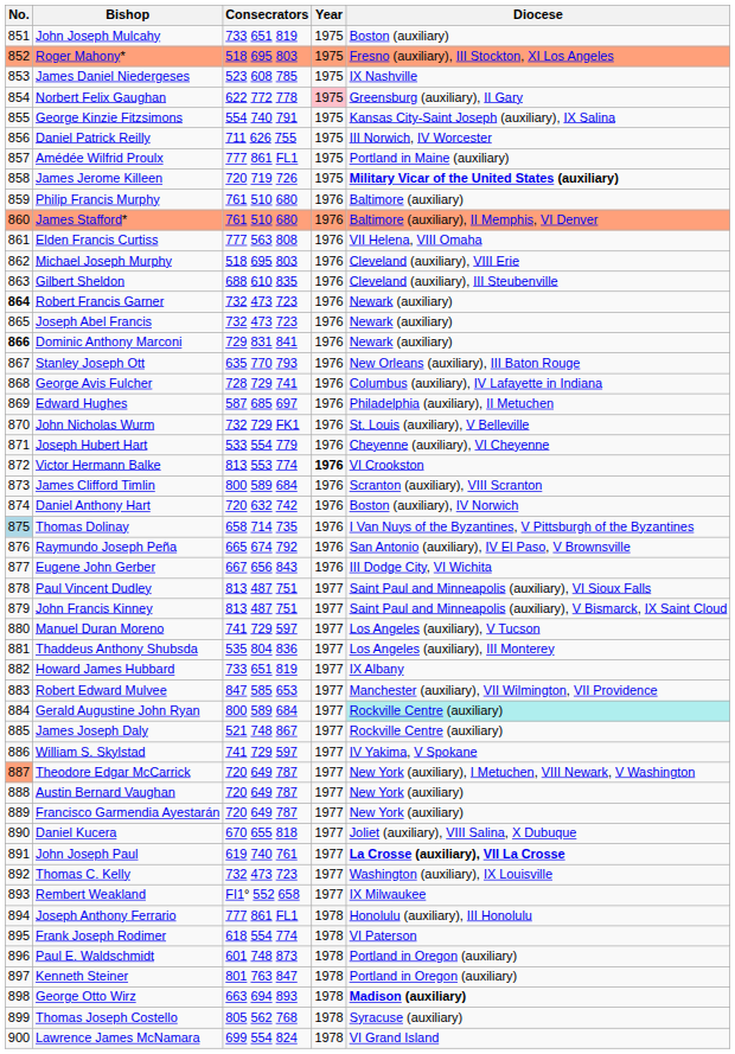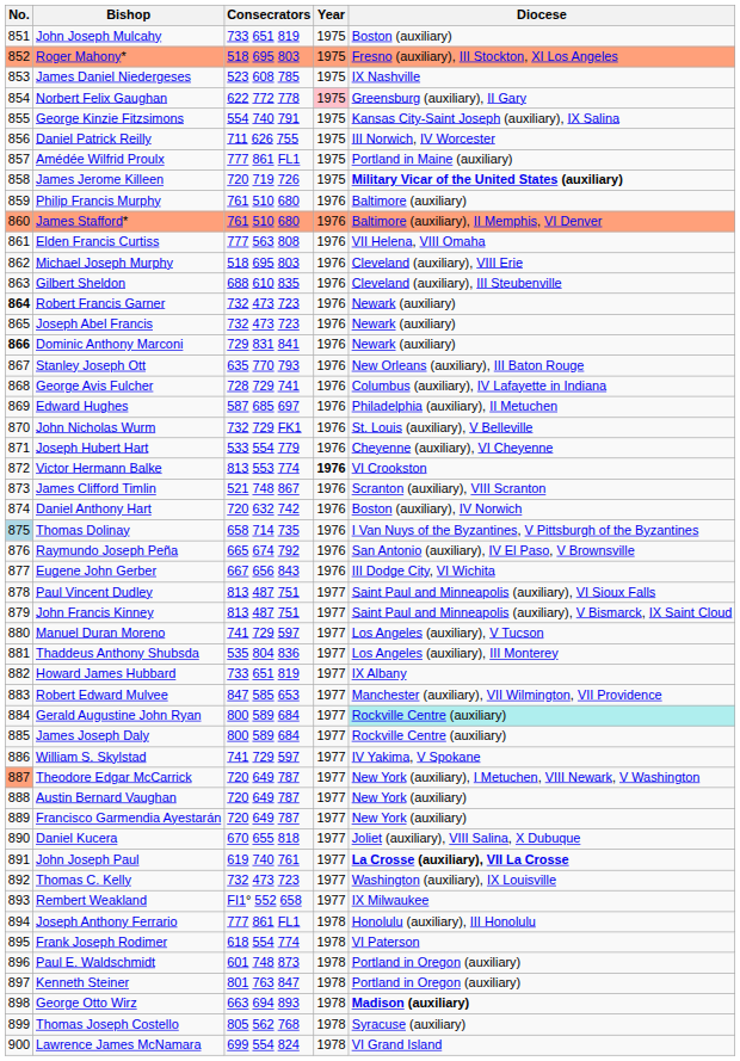 <table class="wikitable">
 <tr>
 <th>No.</th>
 <th>Bishop</th>
 <th>Consecrators</th>
 <th>Year</th>
 <th>Diocese</th>
 </tr>
 <tr>
 <td>851</td>
 <td><a href='#'>John Joseph Mulcahy</a></td>
 <td><a href='#'>733</a> <a href='#'>651</a> <a href='#'>819</a></td>
 <td>1975</td>
 <td><a href='#'>Boston</a> (auxiliary)</td>
 </tr>
 <tr bgcolor="#FFA07A">
 <td>852</td>
 <td><a href='#'>Roger Mahony</a>*</td>
 <td><a href='#'>518</a> <a href='#'>695</a> <a href='#'>803</a></td>
 <td>1975</td>
 <td><a href='#'>Fresno</a> (auxiliary), <a href='#'>III Stockton</a>, <a href='#'>XI Los Angeles</a></td>
 </tr>
 <tr>
 <td>853</td>
 <td><a href='#'>James Daniel Niedergeses</a></td>
 <td><a href='#'>523</a> <a href='#'>608</a> <a href='#'>785</a></td>
 <td>1975</td>
 <td><a href='#'>IX Nashville</a></td>
 </tr>
 <tr>
 <td>854</td>
 <td><a href='#'>Norbert Felix Gaughan</a></td>
 <td><a href='#'>622</a> <a href='#'>772</a> <a href='#'>778</a></td>
 <td style="background: pink;">1975</td>
 <td><a href='#'>Greensburg</a> (auxiliary), <a href='#'>II Gary</a></td>
 </tr>
 <tr>
 <td>855</td>
 <td><a href='#'>George Kinzie Fitzsimons</a></td>
 <td><a href='#'>554</a> <a href='#'>740</a> <a href='#'>791</a></td>
 <td>1975</td>
 <td><a href='#'>Kansas City-Saint Joseph</a> (auxiliary), <a href='#'>IX Salina</a></td>
 </tr>
 <tr>
 <td>856</td>
 <td><a href='#'>Daniel Patrick Reilly</a></td>
 <td><a href='#'>711</a> <a href='#'>626</a> <a href='#'>755</a></td>
 <td>1975</td>
 <td><a href='#'>III Norwich</a>, <a href='#'>IV Worcester</a></td>
 </tr>
 <tr>
 <td>857</td>
 <td><a href='#'>Amédée Wilfrid Proulx</a></td>
 <td><a href='#'>777</a> <a href='#'>861</a> <a href='#'>FL1</a></td>
 <td>1975</td>
 <td><a href='#'>Portland in Maine</a> (auxiliary)</td>
 </tr>
 <tr>
 <td>858</td>
 <td><a href='#'>James Jerome Killeen</a></td>
 <td><a href='#'>720</a> <a href='#'>719</a> <a href='#'>726</a></td>
 <td>1975</td>
 <td><strong><a href='#'>Military Vicar of the United States</a> (auxiliary)</strong></td>
 </tr>
 <tr>
 <td>859</td>
 <td><a href='#'>Philip Francis Murphy</a></td>
 <td><a href='#'>761</a> <a href='#'>510</a> <a href='#'>680</a></td>
 <td>1976</td>
 <td><a href='#'>Baltimore</a> (auxiliary)</td>
 </tr>
 <tr bgcolor="#FFA07A">
 <td>860</td>
 <td><a href='#'>James Stafford</a>*</td>
 <td><a href='#'>761</a> <a href='#'>510</a> <a href='#'>680</a></td>
 <td>1976</td>
 <td><a href='#'>Baltimore</a> (auxiliary), <a href='#'>II Memphis</a>, <a href='#'>VI Denver</a></td>
 </tr>
 <tr>
 <td>861</td>
 <td><a href='#'>Elden Francis Curtiss</a></td>
 <td><a href='#'>777</a> <a href='#'>563</a> <a href='#'>808</a></td>
 <td>1976</td>
 <td><a href='#'>VII Helena</a>, <a href='#'>VIII Omaha</a></td>
 </tr>
 <tr>
 <td>862</td>
 <td><a href='#'>Michael Joseph Murphy</a></td>
 <td><a href='#'>518</a> <a href='#'>695</a> <a href='#'>803</a></td>
 <td>1976</td>
 <td><a href='#'>Cleveland</a> (auxiliary), <a href='#'>VIII Erie</a></td>
 </tr>
 <tr>
 <td>863</td>
 <td><a href='#'>Gilbert Sheldon</a></td>
 <td><a href='#'>688</a> <a href='#'>610</a> <a href='#'>835</a></td>
 <td>1976</td>
 <td><a href='#'>Cleveland</a> (auxiliary), <a href='#'>III Steubenville</a></td>
 </tr>
 <tr>
 <td><strong>864</strong></td>
 <td><a href='#'>Robert Francis Garner</a></td>
 <td><a href='#'>732</a> <a href='#'>473</a> <a href='#'>723</a></td>
 <td>1976</td>
 <td><a href='#'>Newark</a> (auxiliary)</td>
 </tr>
 <tr>
 <td>865</td>
 <td><a href='#'>Joseph Abel Francis</a></td>
 <td><a href='#'>732</a> <a href='#'>473</a> <a href='#'>723</a></td>
 <td>1976</td>
 <td><a href='#'>Newark</a> (auxiliary)</td>
 </tr>
 <tr>
 <td><strong>866</strong></td>
 <td><a href='#'>Dominic Anthony Marconi</a></td>
 <td><a href='#'>729</a> <a href='#'>831</a> <a href='#'>841</a></td>
 <td>1976</td>
 <td><a href='#'>Newark</a> (auxiliary)</td>
 </tr>
 <tr>
 <td>867</td>
 <td><a href='#'>Stanley Joseph Ott</a></td>
 <td><a href='#'>635</a> <a href='#'>770</a> <a href='#'>793</a></td>
 <td>1976</td>
 <td><a href='#'>New Orleans</a> (auxiliary), <a href='#'>III Baton Rouge</a></td>
 </tr>
 <tr>
 <td>868</td>
 <td><a href='#'>George Avis Fulcher</a></td>
 <td><a href='#'>728</a> <a href='#'>729</a> <a href='#'>741</a></td>
 <td>1976</td>
 <td><a href='#'>Columbus</a> (auxiliary), <a href='#'>IV Lafayette in Indiana</a></td>
 </tr>
 <tr>
 <td>869</td>
 <td><a href='#'>Edward Hughes</a></td>
 <td><a href='#'>587</a> <a href='#'>685</a> <a href='#'>697</a></td>
 <td>1976</td>
 <td><a href='#'>Philadelphia</a> (auxiliary), <a href='#'>II Metuchen</a></td>
 </tr>
 <tr>
 <td>870</td>
 <td><a href='#'>John Nicholas Wurm</a></td>
 <td><a href='#'>732</a> <a href='#'>729</a> <a href='#'>FK1</a></td>
 <td>1976</td>
 <td><a href='#'>St. Louis</a> (auxiliary), <a href='#'>V Belleville</a></td>
 </tr>
 <tr>
 <td>871</td>
 <td><a href='#'>Joseph Hubert Hart</a></td>
 <td><a href='#'>533</a> <a href='#'>554</a> <a href='#'>779</a></td>
 <td>1976</td>
 <td><a href='#'>Cheyenne</a> (auxiliary), <a href='#'>VI Cheyenne</a></td>
 </tr>
 <tr>
 <td>872</td>
 <td><a href='#'>Victor Hermann Balke</a></td>
 <td><a href='#'>813</a> <a href='#'>553</a> <a href='#'>774</a></td>
 <td><strong>1976</strong></td>
 <td><a href='#'>VI Crookston</a></td>
 </tr>
 <tr>
 <td>873</td>
 <td><a href='#'>James Clifford Timlin</a></td>
-<td><a href='#'>800</a> <a href='#'>589</a> <a href='#'>684</a></td>
+<td><a href='#'>521</a> <a href='#'>748</a> <a href='#'>867</a></td>
 <td>1976</td>
 <td><a href='#'>Scranton</a> (auxiliary), <a href='#'>VIII Scranton</a></td>
 </tr>
 <tr>
 <td>874</td>
 <td><a href='#'>Daniel Anthony Hart</a></td>
 <td><a href='#'>720</a> <a href='#'>632</a> <a href='#'>742</a></td>
 <td>1976</td>
 <td><a href='#'>Boston</a> (auxiliary), <a href='#'>IV Norwich</a></td>
 </tr>
 <tr>
 <td style="background: lightblue;">875</td>
 <td><a href='#'>Thomas Dolinay</a></td>
 <td><a href='#'>658</a> <a href='#'>714</a> <a href='#'>735</a></td>
 <td>1976</td>
 <td><a href='#'>I Van Nuys of the Byzantines</a>, <a href='#'>V Pittsburgh of the Byzantines</a></td>
 </tr>
 <tr>
 <td>876</td>
 <td><a href='#'>Raymundo Joseph Peña</a></td>
 <td><a href='#'>665</a> <a href='#'>674</a> <a href='#'>792</a></td>
 <td>1976</td>
 <td><a href='#'>San Antonio</a> (auxiliary), <a href='#'>IV El Paso</a>, <a href='#'>V Brownsville</a></td>
 </tr>
 <tr>
 <td>877</td>
 <td><a href='#'>Eugene John Gerber</a></td>
 <td><a href='#'>667</a> <a href='#'>656</a> <a href='#'>843</a></td>
 <td>1976</td>
 <td><a href='#'>III Dodge City</a>, <a href='#'>VI Wichita</a></td>
 </tr>
 <tr>
 <td>878</td>
 <td><a href='#'>Paul Vincent Dudley</a></td>
 <td><a href='#'>813</a> <a href='#'>487</a> <a href='#'>751</a></td>
 <td>1977</td>
 <td><a href='#'>Saint Paul and Minneapolis</a> (auxiliary), <a href='#'>VI Sioux Falls</a></td>
 </tr>
 <tr>
 <td>879</td>
 <td><a href='#'>John Francis Kinney</a></td>
 <td><a href='#'>813</a> <a href='#'>487</a> <a href='#'>751</a></td>
 <td>1977</td>
 <td><a href='#'>Saint Paul and Minneapolis</a> (auxiliary), <a href='#'>V Bismarck</a>, <a href='#'>IX Saint Cloud</a></td>
 </tr>
 <tr>
 <td>880</td>
 <td><a href='#'>Manuel Duran Moreno</a></td>
 <td><a href='#'>741</a> <a href='#'>729</a> <a href='#'>597</a></td>
 <td>1977</td>
 <td><a href='#'>Los Angeles</a> (auxiliary), <a href='#'>V Tucson</a></td>
 </tr>
 <tr>
 <td>881</td>
 <td><a href='#'>Thaddeus Anthony Shubsda</a></td>
 <td><a href='#'>535</a> <a href='#'>804</a> <a href='#'>836</a></td>
 <td>1977</td>
 <td><a href='#'>Los Angeles</a> (auxiliary), <a href='#'>III Monterey</a></td>
 </tr>
 <tr>
 <td>882</td>
 <td><a href='#'>Howard James Hubbard</a></td>
 <td><a href='#'>733</a> <a href='#'>651</a> <a href='#'>819</a></td>
 <td>1977</td>
 <td><a href='#'>IX Albany</a></td>
 </tr>
 <tr>
 <td>883</td>
 <td><a href='#'>Robert Edward Mulvee</a></td>
 <td><a href='#'>847</a> <a href='#'>585</a> <a href='#'>653</a></td>
 <td>1977</td>
 <td><a href='#'>Manchester</a> (auxiliary), <a href='#'>VII Wilmington</a>, <a href='#'>VII Providence</a></td>
 </tr>
 <tr>
 <td>884</td>
 <td><a href='#'>Gerald Augustine John Ryan</a></td>
 <td><a href='#'>800</a> <a href='#'>589</a> <a href='#'>684</a></td>
 <td>1977</td>
 <td style="background: paleturquoise;"><a href='#'>Rockville Centre</a> (auxiliary)</td>
 </tr>
 <tr>
 <td>885</td>
 <td><a href='#'>James Joseph Daly</a></td>
-<td><a href='#'>521</a> <a href='#'>748</a> <a href='#'>867</a></td>
+<td><a href='#'>800</a> <a href='#'>589</a> <a href='#'>684</a></td>
 <td>1977</td>
 <td><a href='#'>Rockville Centre</a> (auxiliary)</td>
 </tr>
 <tr>
 <td>886</td>
 <td><a href='#'>William S. Skylstad</a></td>
 <td><a href='#'>741</a> <a href='#'>729</a> <a href='#'>597</a></td>
 <td>1977</td>
 <td><a href='#'>IV Yakima</a>, <a href='#'>V Spokane</a></td>
 </tr>
 <tr>
 <td bgcolor="#FFA07A">887</td>
 <td><a href='#'>Theodore Edgar McCarrick</a></td>
 <td><a href='#'>720</a> <a href='#'>649</a> <a href='#'>787</a></td>
 <td>1977</td>
 <td><a href='#'>New York</a> (auxiliary), <a href='#'>I Metuchen</a>, <a href='#'>VIII Newark</a>, <a href='#'>V Washington</a></td>
 </tr>
 <tr>
 <td>888</td>
 <td><a href='#'>Austin Bernard Vaughan</a></td>
 <td><a href='#'>720</a> <a href='#'>649</a> <a href='#'>787</a></td>
 <td>1977</td>
 <td><a href='#'>New York</a> (auxiliary)</td>
 </tr>
 <tr>
 <td>889</td>
 <td><a href='#'>Francisco Garmendia Ayestarán</a></td>
 <td><a href='#'>720</a> <a href='#'>649</a> <a href='#'>787</a></td>
 <td>1977</td>
 <td><a href='#'>New York</a> (auxiliary)</td>
 </tr>
 <tr>
 <td>890</td>
 <td><a href='#'>Daniel Kucera</a></td>
 <td><a href='#'>670</a> <a href='#'>655</a> <a href='#'>818</a></td>
 <td>1977</td>
 <td><a href='#'>Joliet</a> (auxiliary), <a href='#'>VIII Salina</a>, <a href='#'>X Dubuque</a></td>
 </tr>
 <tr>
 <td>891</td>
 <td><a href='#'>John Joseph Paul</a></td>
 <td><a href='#'>619</a> <a href='#'>740</a> <a href='#'>761</a></td>
 <td>1977</td>
 <td><strong><a href='#'>La Crosse</a> (auxiliary), <a href='#'>VII La Crosse</a></strong></td>
 </tr>
 <tr>
 <td>892</td>
 <td><a href='#'>Thomas C. Kelly</a></td>
 <td><a href='#'>732</a> <a href='#'>473</a> <a href='#'>723</a></td>
 <td>1977</td>
 <td><a href='#'>Washington</a> (auxiliary), <a href='#'>IX Louisville</a></td>
 </tr>
 <tr>
 <td>893</td>
 <td><a href='#'>Rembert Weakland</a></td>
 <td><a href='#'>FI1</a>° <a href='#'>552</a> <a href='#'>658</a></td>
 <td>1977</td>
 <td><a href='#'>IX Milwaukee</a></td>
 </tr>
 <tr>
 <td>894</td>
 <td><a href='#'>Joseph Anthony Ferrario</a></td>
 <td><a href='#'>777</a> <a href='#'>861</a> <a href='#'>FL1</a></td>
 <td>1978</td>
 <td><a href='#'>Honolulu</a> (auxiliary), <a href='#'>III Honolulu</a></td>
 </tr>
 <tr>
 <td>895</td>
 <td><a href='#'>Frank Joseph Rodimer</a></td>
 <td><a href='#'>618</a> <a href='#'>554</a> <a href='#'>774</a></td>
 <td>1978</td>
 <td><a href='#'>VI Paterson</a></td>
 </tr>
 <tr>
 <td>896</td>
 <td><a href='#'>Paul E. Waldschmidt</a></td>
 <td><a href='#'>601</a> <a href='#'>748</a> <a href='#'>873</a></td>
 <td>1978</td>
 <td><a href='#'>Portland in Oregon</a> (auxiliary)</td>
 </tr>
 <tr>
 <td>897</td>
 <td><a href='#'>Kenneth Steiner</a></td>
 <td><a href='#'>801</a> <a href='#'>763</a> <a href='#'>847</a></td>
 <td>1978</td>
 <td><a href='#'>Portland in Oregon</a> (auxiliary)</td>
 </tr>
 <tr>
 <td>898</td>
 <td><a href='#'>George Otto Wirz</a></td>
 <td><a href='#'>663</a> <a href='#'>694</a> <a href='#'>893</a></td>
 <td>1978</td>
 <td><strong><a href='#'>Madison</a> (auxiliary)</strong></td>
 </tr>
 <tr>
 <td>899</td>
 <td><a href='#'>Thomas Joseph Costello</a></td>
 <td><a href='#'>805</a> <a href='#'>562</a> <a href='#'>768</a></td>
 <td>1978</td>
 <td><a href='#'>Syracuse</a> (auxiliary)</td>
 </tr>
 <tr>
 <td>900</td>
 <td><a href='#'>Lawrence James McNamara</a></td>
 <td><a href='#'>699</a> <a href='#'>554</a> <a href='#'>824</a></td>
 <td>1978</td>
 <td><a href='#'>VI Grand Island</a></td>
 </tr>
 </table>
